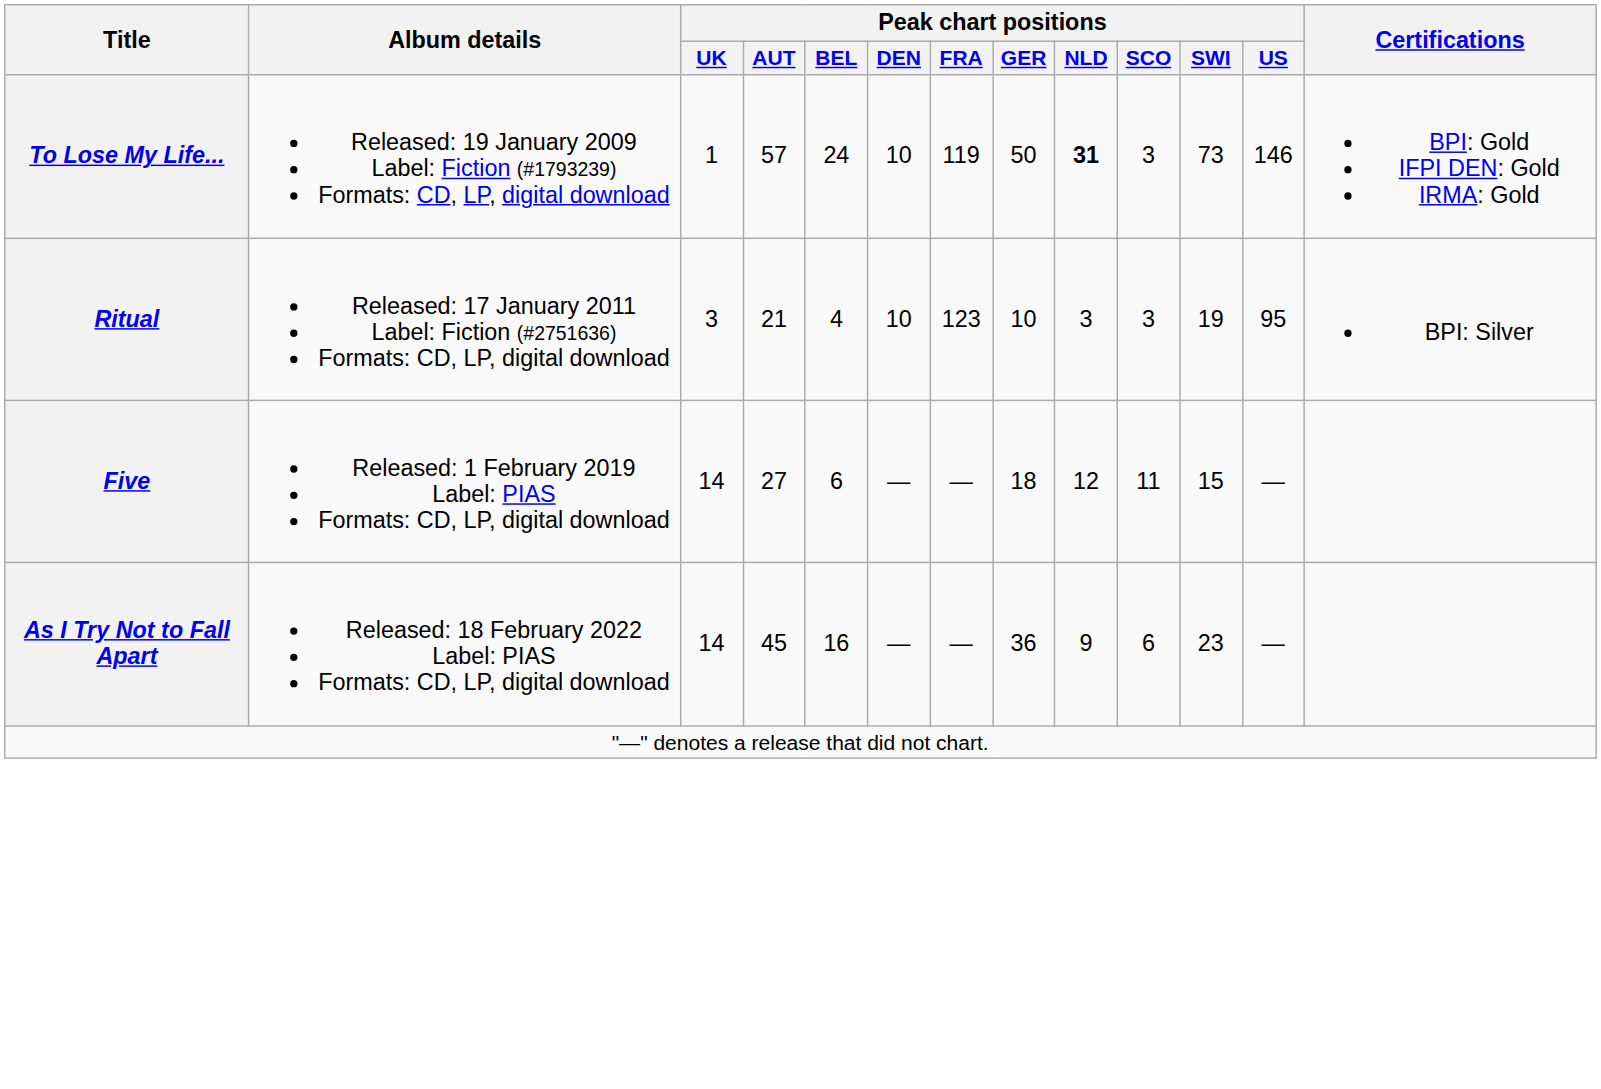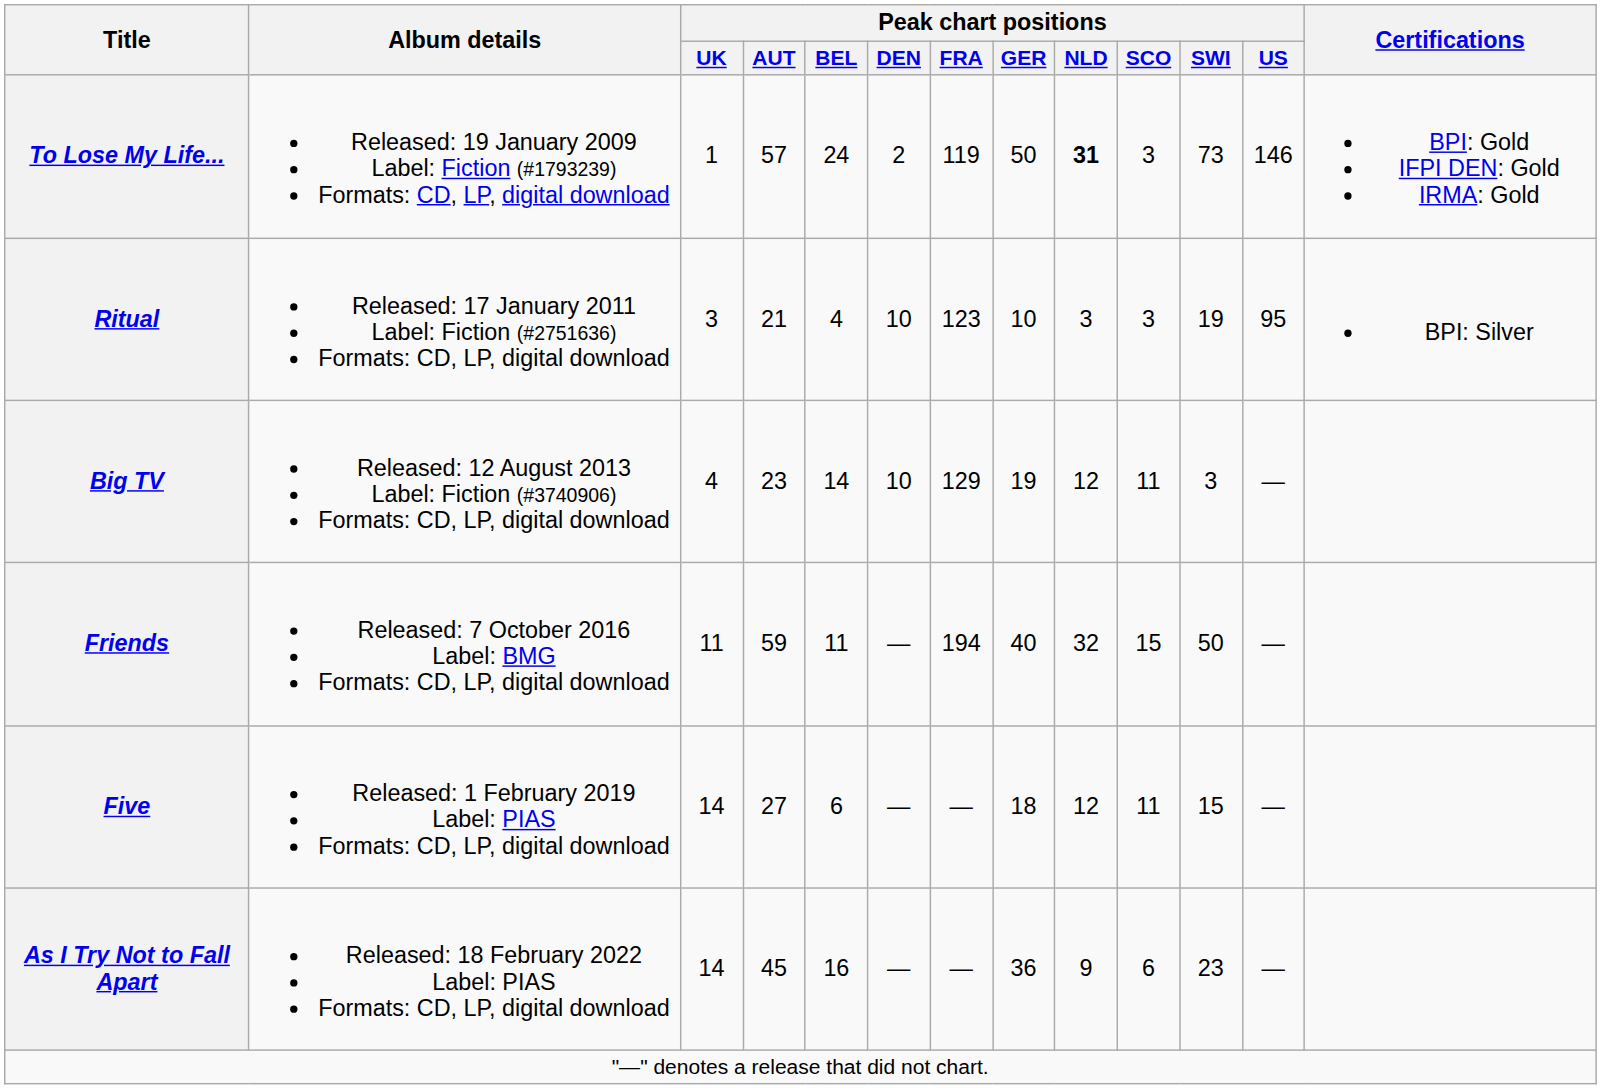 <table class="wikitable plainrowheaders" style="text-align:center;">
 <tr>
 <th scope="col" rowspan="2" style="width:10em;">Title</th>
 <th scope="col" rowspan="2" style="width:18em;">Album details</th>
 <th scope="col" colspan="10">Peak chart positions</th>
 <th scope="col" rowspan="2" style="width:12em;"><a href='#'>Certifications</a></th>
 </tr>
 <tr>
 <th scope="col" style="width:2.5em;font-size:90%;"><a href='#'>UK</a><br></th>
 <th scope="col" style="width:2.5em;font-size:90%;"><a href='#'>AUT</a><br></th>
 <th scope="col" style="width:2.5em;font-size:90%;"><a href='#'>BEL</a><br></th>
 <th scope="col" style="width:2.5em;font-size:90%;"><a href='#'>DEN</a><br></th>
 <th scope="col" style="width:2.5em;font-size:90%;"><a href='#'>FRA</a><br></th>
 <th scope="col" style="width:2.5em;font-size:90%;"><a href='#'>GER</a><br></th>
 <th scope="col" style="width:2.5em;font-size:90%;"><a href='#'>NLD</a><br></th>
 <th scope="col" style="width:2.5em;font-size:90%;"><a href='#'>SCO</a><br></th>
 <th scope="col" style="width:2.5em;font-size:90%;"><a href='#'>SWI</a><br></th>
 <th scope="col" style="width:2.5em;font-size:90%;"><a href='#'>US</a><br></th>
 </tr>
 <tr>
 <th scope="row"><em><a href='#'>To Lose My Life...</a></em></th>
 <td><br><ul><li>Released: 19 January 2009</li><li>Label: <a href='#'>Fiction</a> <small>(#1793239)</small></li><li>Formats: <a href='#'>CD</a>, <a href='#'>LP</a>, <a href='#'>digital download</a></li></ul></td>
 <td>1</td>
 <td>57</td>
 <td>24</td>
-<td>10</td>
+<td>2</td>
 <td>119</td>
 <td>50</td>
 <td><strong>31</strong></td>
 <td>3</td>
 <td>73</td>
 <td>146</td>
 <td><br><ul><li><a href='#'>BPI</a>: Gold</li><li><a href='#'>IFPI DEN</a>: Gold</li><li><a href='#'>IRMA</a>: Gold</li></ul></td>
 </tr>
 <tr>
 <th scope="row"><em><a href='#'>Ritual</a></em></th>
 <td><br><ul><li>Released: 17 January 2011</li><li>Label: Fiction <small>(#2751636)</small></li><li>Formats: CD, LP, digital download</li></ul></td>
 <td>3</td>
 <td>21</td>
 <td>4</td>
 <td>10</td>
 <td>123</td>
 <td>10</td>
 <td>3</td>
 <td>3</td>
 <td>19</td>
 <td>95</td>
 <td><br><ul><li>BPI: Silver</li></ul></td>
+</tr>
+<tr>
+<th scope="row"><em><a href='#'>Big TV</a></em></th>
+<td><br><ul><li>Released: 12 August 2013</li><li>Label: Fiction <small>(#3740906)</small></li><li>Formats: CD, LP, digital download</li></ul></td>
+<td>4</td>
+<td>23</td>
+<td>14</td>
+<td>10</td>
+<td>129</td>
+<td>19</td>
+<td>12</td>
+<td>11</td>
+<td>3</td>
+<td>—</td>
+<td></td>
+</tr>
+<tr>
+<th scope="row"><em><a href='#'>Friends</a></em></th>
+<td><br><ul><li>Released: 7 October 2016</li><li>Label: <a href='#'>BMG</a></li><li>Formats: CD, LP, digital download</li></ul></td>
+<td>11</td>
+<td>59</td>
+<td>11</td>
+<td>—</td>
+<td>194</td>
+<td>40</td>
+<td>32</td>
+<td>15</td>
+<td>50</td>
+<td>—</td>
+<td></td>
 </tr>
 <tr>
 <th scope="row"><em><a href='#'>Five</a></em></th>
 <td><br><ul><li>Released: 1 February 2019</li><li>Label: <a href='#'>PIAS</a></li><li>Formats: CD, LP, digital download</li></ul></td>
 <td>14</td>
 <td>27</td>
 <td>6</td>
 <td>—</td>
 <td>—</td>
 <td>18</td>
 <td>12</td>
 <td>11</td>
 <td>15</td>
 <td>—</td>
 <td></td>
 </tr>
 <tr>
 <th scope="row"><em><a href='#'>As I Try Not to Fall Apart</a></em></th>
 <td><br><ul><li>Released: 18 February 2022</li><li>Label: PIAS</li><li>Formats: CD, LP, digital download</li></ul></td>
 <td>14</td>
 <td>45</td>
 <td>16</td>
 <td>—</td>
 <td>—</td>
 <td>36</td>
 <td>9</td>
 <td>6</td>
 <td>23</td>
 <td>—</td>
 <td></td>
 </tr>
 <tr>
 <td colspan="13" style="font-size:90%">"—" denotes a release that did not chart.</td>
 </tr>
 </table>
